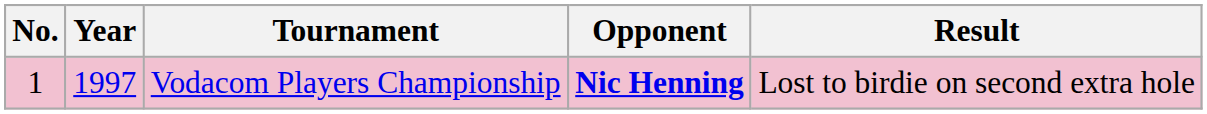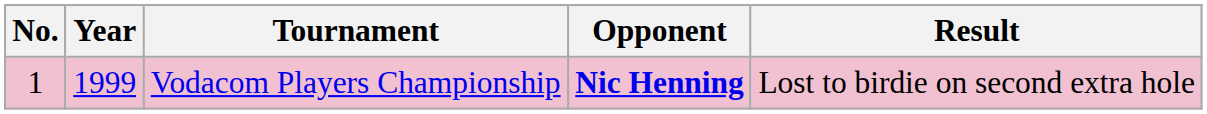 <table class="wikitable" style="font-size:95%;">
 <tr>
 <th>No.</th>
 <th>Year</th>
 <th>Tournament</th>
 <th>Opponent</th>
 <th>Result</th>
 </tr>
 <tr style="background:#F2C1D1;">
 <td align=center>1</td>
-<td><a href='#'>1997</a></td>
+<td><a href='#'>1999</a></td>
 <td><a href='#'>Vodacom Players Championship</a></td>
 <td><strong> <a href='#'>Nic Henning</a></strong></td>
 <td>Lost to birdie on second extra hole</td>
 </tr>
 </table>
